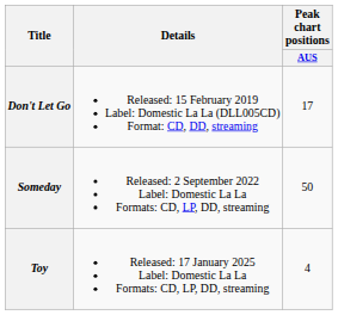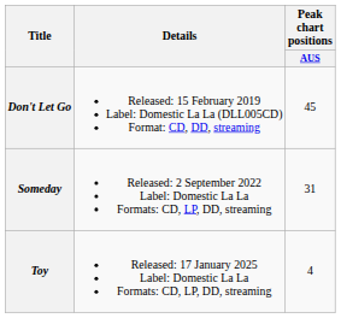 <table class="wikitable plainrowheaders" style="text-align:center;" border="1">
 <tr>
 <th scope="col" rowspan="2">Title</th>
 <th scope="col" rowspan="2">Details</th>
 <th scope="col" colspan="1">Peak chart positions</th>
 </tr>
 <tr>
 <th scope="col" style="width:3em; font-size:85%"><a href='#'>AUS</a><br></th>
 </tr>
 <tr>
 <th scope="row"><em>Don't Let Go</em></th>
 <td><br><ul><li>Released: 15 February 2019</li><li>Label: Domestic La La (DLL005CD)</li><li>Format: <a href='#'>CD</a>, <a href='#'>DD</a>, <a href='#'>streaming</a></li></ul></td>
-<td>17</td>
+<td>45</td>
 </tr>
 <tr>
 <th scope="row"><em>Someday</em></th>
 <td><br><ul><li>Released: 2 September 2022</li><li>Label: Domestic La La</li><li>Formats: CD, <a href='#'>LP</a>, DD, streaming</li></ul></td>
-<td>50</td>
+<td>31</td>
 </tr>
 <tr>
 <th scope="row"><em>Toy</em></th>
 <td><br><ul><li>Released: 17 January 2025</li><li>Label: Domestic La La</li><li>Formats: CD, LP, DD, streaming</li></ul></td>
 <td>4<br></td>
 </tr>
 </table>
